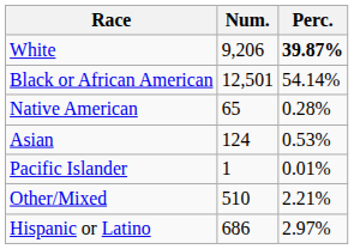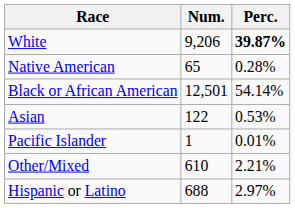 <table class="wikitable">
 <tr>
 <th>Race</th>
 <th>Num.</th>
 <th>Perc.</th>
 </tr>
 <tr>
 <td><a href='#'>White</a></td>
 <td>9,206</td>
 <td><strong>39.87%</strong></td>
 </tr>
 <tr>
+<td><a href='#'>Native American</a></td>
+<td>65</td>
+<td>0.28%</td>
+</tr>
+<tr>
 <td><a href='#'>Black or African American</a></td>
 <td>12,501</td>
 <td>54.14%</td>
 </tr>
 <tr>
-<td><a href='#'>Native American</a></td>
-<td>65</td>
-<td>0.28%</td>
-</tr>
-<tr>
 <td><a href='#'>Asian</a></td>
-<td>124</td>
+<td>122</td>
 <td>0.53%</td>
 </tr>
 <tr>
 <td><a href='#'>Pacific Islander</a></td>
 <td>1</td>
 <td>0.01%</td>
 </tr>
 <tr>
 <td><a href='#'>Other/Mixed</a></td>
-<td>510</td>
+<td>610</td>
 <td>2.21%</td>
 </tr>
 <tr>
 <td><a href='#'>Hispanic</a> or <a href='#'>Latino</a></td>
-<td>686</td>
+<td>688</td>
 <td>2.97%</td>
 </tr>
 </table>
